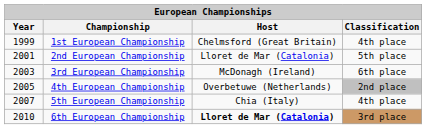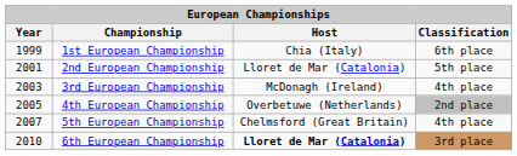 <table class="wikitable" style=font-size:90% width=550>
 <tr align=center style="background:#cccccc;">
 <td colspan=4><strong>European Championships</strong></td>
 </tr>
 <tr align=center style="background:#eeeeee;">
 <th width=10%>Year</th>
 <th width=40%>Championship</th>
 <th width=40%>Host</th>
 <th width=10%>Classification</th>
 </tr>
 <tr align=center>
 <td>1999</td>
 <td><a href='#'>1st European Championship</a></td>
-<td>Chelmsford (Great Britain)</td>
-<td>4th place</td>
+<td>Chia (Italy)</td>
+<td>6th place</td>
 </tr>
 <tr align=center>
 <td>2001</td>
 <td><a href='#'>2nd European Championship</a></td>
 <td>Lloret de Mar (<a href='#'>Catalonia</a>)</td>
 <td>5th place</td>
 </tr>
 <tr align=center>
 <td>2003</td>
 <td><a href='#'>3rd European Championship</a></td>
 <td>McDonagh (Ireland)</td>
-<td>6th place</td>
+<td>4th place</td>
 </tr>
 <tr align=center>
 <td>2005</td>
 <td><a href='#'>4th European Championship</a></td>
 <td>Overbetuwe (Netherlands)</td>
 <td style="background:silver;" align="center">2nd place</td>
 </tr>
 <tr align=center>
 <td>2007</td>
 <td><a href='#'>5th European Championship</a></td>
-<td>Chia (Italy)</td>
+<td>Chelmsford (Great Britain)</td>
 <td>4th place</td>
 </tr>
 <tr align=center>
 <td>2010</td>
 <td><a href='#'>6th European Championship</a></td>
 <td><strong>Lloret de Mar (<a href='#'>Catalonia</a>)</strong></td>
 <td style="background:#cc9966;">3rd place</td>
 </tr>
 </table>
